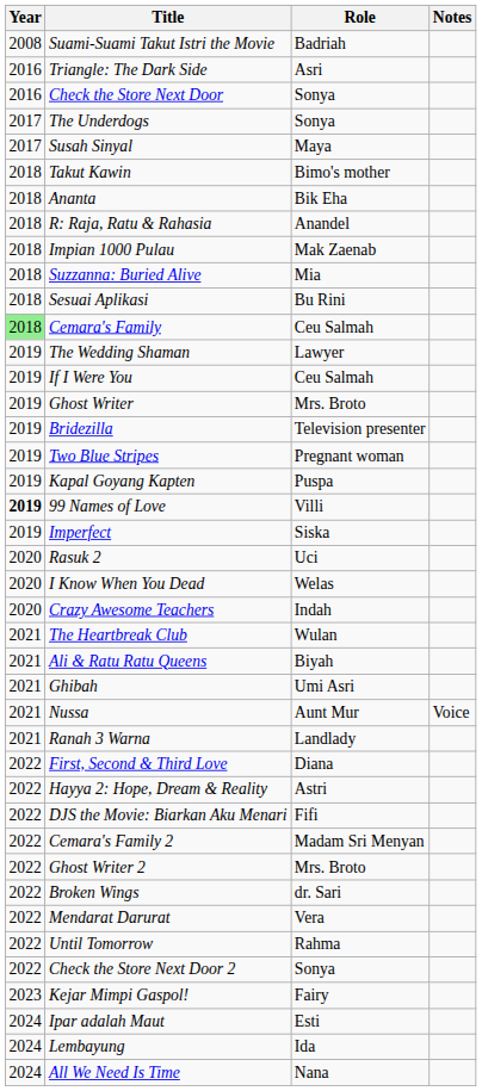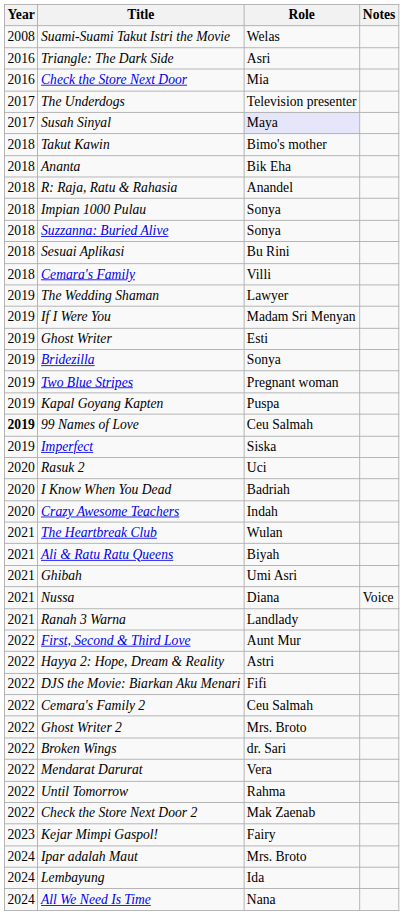 <table class="wikitable sortable">
 <tr>
 <th>Year</th>
 <th>Title</th>
 <th>Role</th>
 <th class="unsortable">Notes</th>
 </tr>
 <tr>
 <td>2008</td>
 <td><em>Suami-Suami Takut Istri the Movie</em></td>
-<td>Badriah</td>
+<td>Welas</td>
 <td></td>
 </tr>
 <tr>
 <td>2016</td>
 <td><em>Triangle: The Dark Side</em></td>
 <td>Asri</td>
 <td></td>
 </tr>
 <tr>
 <td>2016</td>
 <td><em><a href='#'>Check the Store Next Door</a></em></td>
-<td>Sonya</td>
+<td>Mia</td>
 <td></td>
 </tr>
 <tr>
 <td>2017</td>
 <td><em>The Underdogs</em></td>
-<td>Sonya</td>
+<td>Television presenter</td>
 <td></td>
 </tr>
 <tr>
 <td>2017</td>
 <td><em>Susah Sinyal</em></td>
-<td>Maya</td>
+<td style="background: lavender;">Maya</td>
 <td></td>
 </tr>
 <tr>
 <td>2018</td>
 <td><em>Takut Kawin</em></td>
 <td>Bimo's mother</td>
 <td></td>
 </tr>
 <tr>
 <td>2018</td>
 <td><em>Ananta</em></td>
 <td>Bik Eha</td>
 <td></td>
 </tr>
 <tr>
 <td>2018</td>
 <td><em>R: Raja, Ratu & Rahasia</em></td>
 <td>Anandel</td>
 <td></td>
 </tr>
 <tr>
 <td>2018</td>
 <td><em>Impian 1000 Pulau</em></td>
-<td>Mak Zaenab</td>
+<td>Sonya</td>
 <td></td>
 </tr>
 <tr>
 <td>2018</td>
 <td><em><a href='#'>Suzzanna: Buried Alive</a></em></td>
-<td>Mia</td>
+<td>Sonya</td>
 <td></td>
 </tr>
 <tr>
 <td>2018</td>
 <td><em>Sesuai Aplikasi</em></td>
 <td>Bu Rini</td>
 <td></td>
 </tr>
 <tr>
-<td style="background: lightgreen;">2018</td>
+<td>2018</td>
 <td><em><a href='#'>Cemara's Family</a></em></td>
-<td>Ceu Salmah</td>
+<td>Villi</td>
 </tr>
 <tr>
 <td>2019</td>
 <td><em>The Wedding Shaman</em></td>
 <td>Lawyer</td>
 <td></td>
 </tr>
 <tr>
 <td>2019</td>
 <td><em>If I Were You</em></td>
-<td>Ceu Salmah</td>
+<td>Madam Sri Menyan</td>
 <td></td>
 </tr>
 <tr>
 <td>2019</td>
 <td><em>Ghost Writer</em></td>
-<td>Mrs. Broto</td>
+<td>Esti</td>
 <td></td>
 </tr>
 <tr>
 <td>2019</td>
 <td><em><a href='#'>Bridezilla</a></em></td>
-<td>Television presenter</td>
+<td>Sonya</td>
 <td></td>
 </tr>
 <tr>
 <td>2019</td>
 <td><em><a href='#'>Two Blue Stripes</a></em></td>
 <td>Pregnant woman</td>
 <td></td>
 </tr>
 <tr>
 <td>2019</td>
 <td><em>Kapal Goyang Kapten</em></td>
 <td>Puspa</td>
 <td></td>
 </tr>
 <tr>
 <td><strong>2019</strong></td>
 <td><em>99 Names of Love</em></td>
-<td>Villi</td>
+<td>Ceu Salmah</td>
 <td></td>
 </tr>
 <tr>
 <td>2019</td>
 <td><em><a href='#'>Imperfect</a></em></td>
 <td>Siska</td>
 <td></td>
 </tr>
 <tr>
 <td>2020</td>
 <td><em>Rasuk 2</em></td>
 <td>Uci</td>
 <td></td>
 </tr>
 <tr>
 <td>2020</td>
 <td><em>I Know When You Dead</em></td>
-<td>Welas</td>
+<td>Badriah</td>
 <td></td>
 </tr>
 <tr>
 <td>2020</td>
 <td><em><a href='#'>Crazy Awesome Teachers</a></em></td>
 <td>Indah</td>
 <td></td>
 </tr>
 <tr>
 <td>2021</td>
 <td><em><a href='#'>The Heartbreak Club</a></em></td>
 <td>Wulan</td>
 <td></td>
 </tr>
 <tr>
 <td>2021</td>
 <td><em><a href='#'>Ali & Ratu Ratu Queens</a></em></td>
 <td>Biyah</td>
 <td></td>
 </tr>
 <tr>
 <td>2021</td>
 <td><em>Ghibah</em></td>
 <td>Umi Asri</td>
 <td></td>
 </tr>
 <tr>
 <td>2021</td>
 <td><em>Nussa</em></td>
-<td>Aunt Mur</td>
+<td>Diana</td>
 <td>Voice</td>
 </tr>
 <tr>
 <td>2021</td>
 <td><em>Ranah 3 Warna</em></td>
 <td>Landlady</td>
 <td></td>
 </tr>
 <tr>
 <td>2022</td>
 <td><em><a href='#'>First, Second & Third Love</a></em></td>
-<td>Diana</td>
+<td>Aunt Mur</td>
 <td></td>
 </tr>
 <tr>
 <td>2022</td>
 <td><em>Hayya 2: Hope, Dream & Reality</em></td>
 <td>Astri</td>
 <td></td>
 </tr>
 <tr>
 <td>2022</td>
 <td><em>DJS the Movie: Biarkan Aku Menari</em></td>
 <td>Fifi</td>
 <td></td>
 </tr>
 <tr>
 <td>2022</td>
 <td><em>Cemara's Family 2</em></td>
-<td>Madam Sri Menyan</td>
+<td>Ceu Salmah</td>
 <td></td>
 </tr>
 <tr>
 <td>2022</td>
 <td><em>Ghost Writer 2</em></td>
 <td>Mrs. Broto</td>
 <td></td>
 </tr>
 <tr>
 <td>2022</td>
 <td><em>Broken Wings</em></td>
 <td>dr. Sari</td>
 <td></td>
 </tr>
 <tr>
 <td>2022</td>
 <td><em>Mendarat Darurat</em></td>
 <td>Vera</td>
 <td></td>
 </tr>
 <tr>
 <td>2022</td>
 <td><em>Until Tomorrow</em></td>
 <td>Rahma</td>
 <td></td>
 </tr>
 <tr>
 <td>2022</td>
 <td><em>Check the Store Next Door 2</em></td>
-<td>Sonya</td>
+<td>Mak Zaenab</td>
 <td></td>
 </tr>
 <tr>
 <td>2023</td>
 <td><em>Kejar Mimpi Gaspol!</em></td>
 <td>Fairy</td>
 <td></td>
 </tr>
 <tr>
 <td>2024</td>
 <td><em>Ipar adalah Maut</em></td>
-<td>Esti</td>
+<td>Mrs. Broto</td>
 <td></td>
 </tr>
 <tr>
 <td>2024</td>
 <td><em>Lembayung</em></td>
 <td>Ida</td>
 <td></td>
 </tr>
 <tr>
 <td>2024</td>
 <td><em><a href='#'>All We Need Is Time</a></em></td>
 <td>Nana</td>
 <td></td>
 </tr>
 </table>
